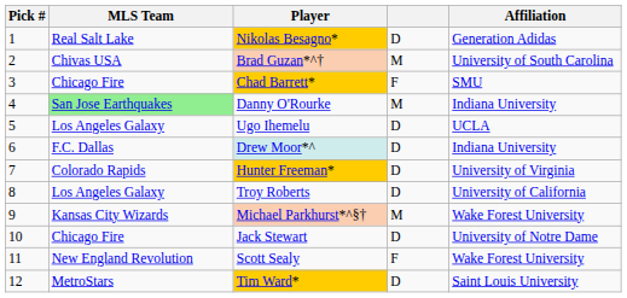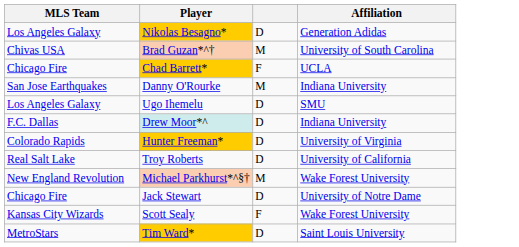 <table class="wikitable sortable" border="1">
 <tr>
-<th width=7%>Pick #</th>
 <th width=30%>MLS Team</th>
 <th width=25%>Player</th>
 <th width=10%></th>
 <th>Affiliation</th>
 </tr>
 <tr>
-<td>1</td>
-<td><a href='#'>Real Salt Lake</a></td>
+<td><a href='#'>Los Angeles Galaxy</a></td>
 <td style="background:#FFCC00"> <a href='#'>Nikolas Besagno</a>*</td>
 <td>D</td>
 <td><a href='#'>Generation Adidas</a></td>
 </tr>
 <tr>
-<td>2</td>
 <td><a href='#'>Chivas USA</a></td>
 <td bgcolor="#FBCEB1"> <a href='#'>Brad Guzan</a>*^†</td>
 <td>M</td>
 <td><a href='#'>University of South Carolina</a></td>
 </tr>
 <tr>
-<td>3</td>
 <td><a href='#'>Chicago Fire</a></td>
 <td style="background:#FFCC00"> <a href='#'>Chad Barrett</a>*</td>
 <td>F</td>
-<td><a href='#'>SMU</a></td>
+<td><a href='#'>UCLA</a></td>
 </tr>
 <tr>
-<td>4</td>
-<td style="background: lightgreen;"><a href='#'>San Jose Earthquakes</a></td>
+<td><a href='#'>San Jose Earthquakes</a></td>
 <td> <a href='#'>Danny O'Rourke</a></td>
 <td>M</td>
 <td><a href='#'>Indiana University</a></td>
 </tr>
 <tr>
-<td>5</td>
 <td><a href='#'>Los Angeles Galaxy</a></td>
 <td> <a href='#'>Ugo Ihemelu</a></td>
 <td>D</td>
-<td><a href='#'>UCLA</a></td>
+<td><a href='#'>SMU</a></td>
 </tr>
 <tr>
-<td>6</td>
 <td><a href='#'>F.C. Dallas</a></td>
 <td style="background:#CFECEC"> <a href='#'>Drew Moor</a>*^</td>
 <td>D</td>
 <td><a href='#'>Indiana University</a></td>
 </tr>
 <tr>
-<td>7</td>
 <td><a href='#'>Colorado Rapids</a></td>
 <td style="background:#FFCC00"> <a href='#'>Hunter Freeman</a>*</td>
 <td>D</td>
 <td><a href='#'>University of Virginia</a></td>
 </tr>
 <tr>
-<td>8</td>
-<td><a href='#'>Los Angeles Galaxy</a></td>
+<td><a href='#'>Real Salt Lake</a></td>
 <td> <a href='#'>Troy Roberts</a></td>
 <td>D</td>
 <td><a href='#'>University of California</a></td>
 </tr>
 <tr>
-<td>9</td>
-<td><a href='#'>Kansas City Wizards</a></td>
+<td><a href='#'>New England Revolution</a></td>
 <td bgcolor="#FBCEB1"> <a href='#'>Michael Parkhurst</a>*^§†</td>
 <td>M</td>
 <td><a href='#'>Wake Forest University</a></td>
 </tr>
 <tr>
-<td>10</td>
 <td><a href='#'>Chicago Fire</a></td>
 <td> <a href='#'>Jack Stewart</a></td>
 <td>D</td>
 <td><a href='#'>University of Notre Dame</a></td>
 </tr>
 <tr>
-<td>11</td>
-<td><a href='#'>New England Revolution</a></td>
+<td><a href='#'>Kansas City Wizards</a></td>
 <td> <a href='#'>Scott Sealy</a></td>
 <td>F</td>
 <td><a href='#'>Wake Forest University</a></td>
 </tr>
 <tr>
-<td>12</td>
 <td><a href='#'>MetroStars</a></td>
 <td style="background:#FFCC00"> <a href='#'>Tim Ward</a>*</td>
 <td>D</td>
 <td><a href='#'>Saint Louis University</a></td>
 </tr>
 </table>
